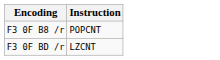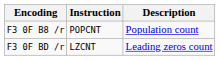 <table class="wikitable">
 <tr>
 <th>Encoding</th>
 <th>Instruction</th>
+<th>Description</th>
 </tr>
 <tr>
 <td><code>F3 0F B8 /r</code></td>
 <td><code>POPCNT</code></td>
+<td><a href='#'>Population count</a></td>
 </tr>
 <tr>
 <td><code>F3 0F BD /r</code></td>
 <td><code>LZCNT</code></td>
+<td><a href='#'>Leading zeros count</a></td>
 </tr>
 </table>
